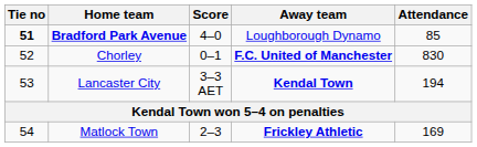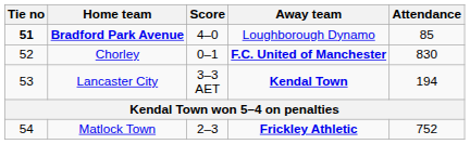 <table class="wikitable" style="text-align: center">
 <tr>
 <th>Tie no</th>
 <th>Home team</th>
 <th>Score</th>
 <th>Away team</th>
 <th>Attendance</th>
 </tr>
 <tr>
 <td><strong>51</strong></td>
 <td><strong><a href='#'>Bradford Park Avenue</a></strong></td>
 <td>4–0</td>
 <td><a href='#'>Loughborough Dynamo</a></td>
 <td>85</td>
 </tr>
 <tr>
 <td>52</td>
 <td><a href='#'>Chorley</a></td>
 <td>0–1</td>
 <td><strong><a href='#'>F.C. United of Manchester</a></strong></td>
 <td>830</td>
 </tr>
 <tr>
 <td>53</td>
 <td><a href='#'>Lancaster City</a></td>
 <td>3–3<br>AET</td>
 <td><strong><a href='#'>Kendal Town</a></strong></td>
 <td>194</td>
 </tr>
 <tr>
 <th colspan="5">Kendal Town won 5–4 on penalties</th>
 </tr>
 <tr>
 <td>54</td>
 <td><a href='#'>Matlock Town</a></td>
 <td>2–3</td>
 <td><strong><a href='#'>Frickley Athletic</a></strong></td>
-<td>169</td>
+<td>752</td>
 </tr>
 </table>
